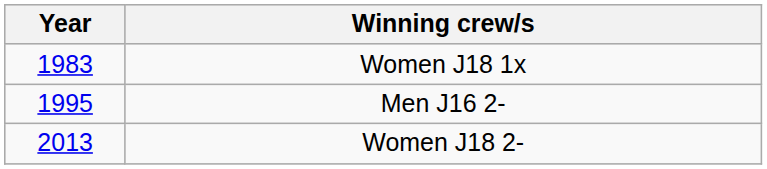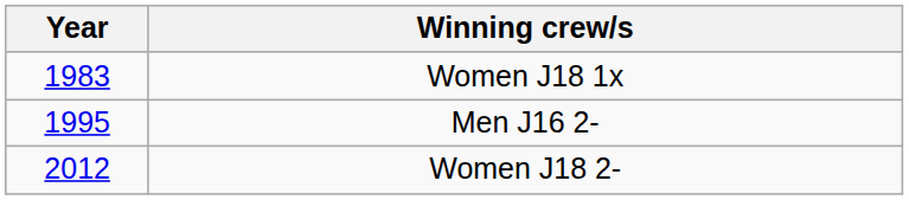 <table class="wikitable" style="text-align:center">
 <tr>
 <th width=70>Year</th>
 <th width=400>Winning crew/s</th>
 </tr>
 <tr>
 <td><a href='#'>1983</a></td>
 <td>Women J18 1x</td>
 </tr>
 <tr>
 <td><a href='#'>1995</a></td>
 <td>Men J16 2-</td>
 </tr>
 <tr>
-<td><a href='#'>2013</a></td>
+<td><a href='#'>2012</a></td>
 <td>Women J18 2-</td>
 </tr>
 </table>
